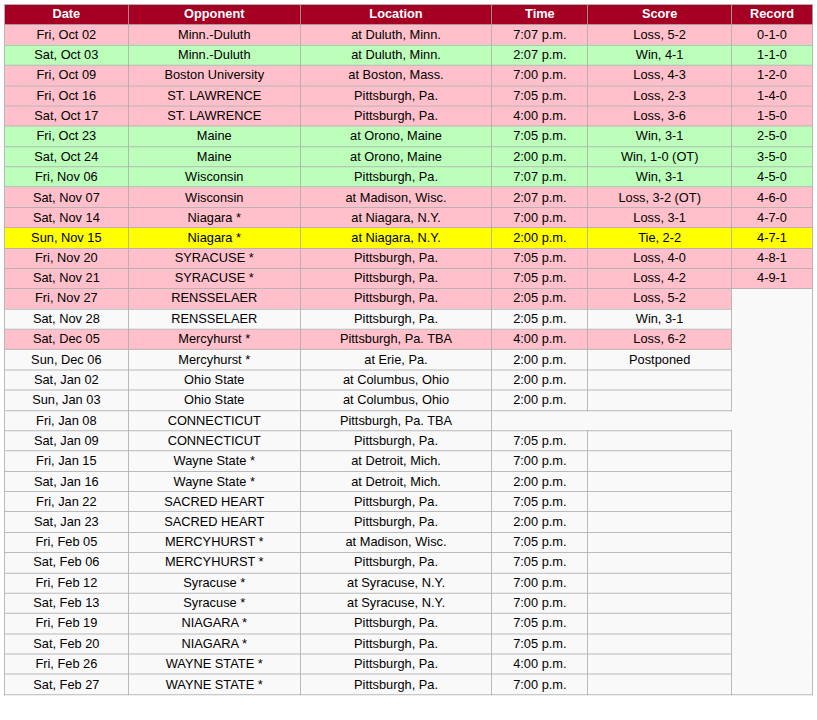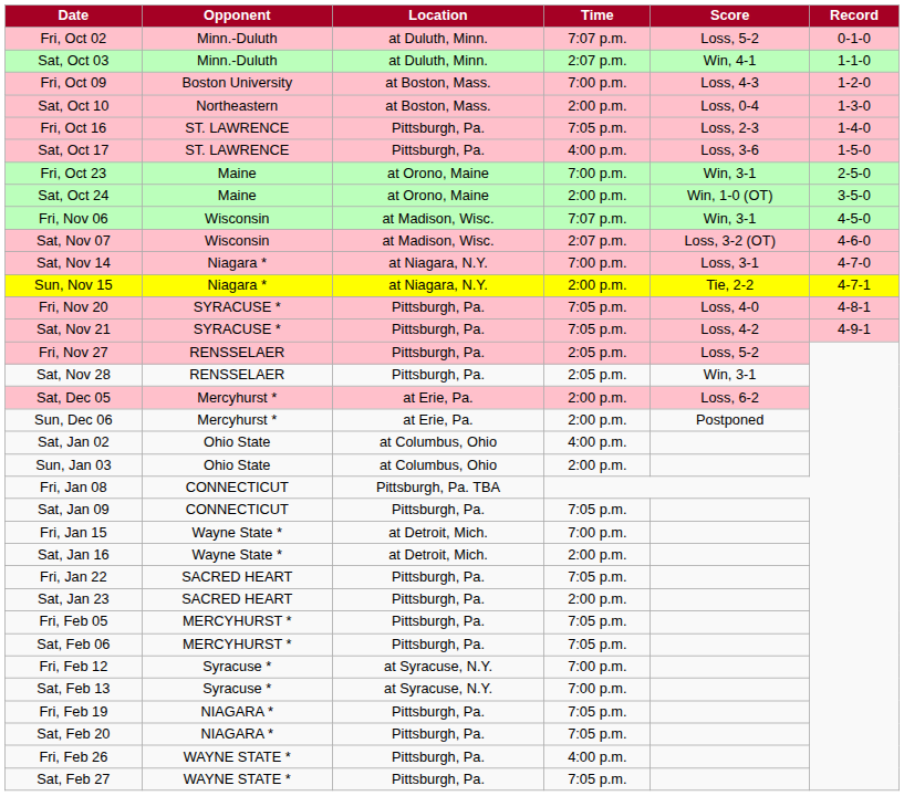 <table class="wikitable" style="width:80%;">
 <tr style="text-align:center; background:#a50024; color:white;">
 <td><strong>Date</strong></td>
 <td><strong>Opponent</strong></td>
 <td><strong>Location</strong></td>
 <td><strong>Time</strong></td>
 <td><strong>Score</strong></td>
 <td><strong>Record</strong></td>
 </tr>
 <tr style="text-align:center; background:pink;">
 <td>Fri, Oct 02</td>
 <td>Minn.-Duluth</td>
 <td>at Duluth, Minn.</td>
 <td>7:07 p.m.</td>
 <td>Loss, 5-2</td>
 <td>0-1-0</td>
 </tr>
 <tr style="text-align:center; background:#bfb;">
 <td>Sat, Oct 03</td>
 <td>Minn.-Duluth</td>
 <td>at Duluth, Minn.</td>
 <td>2:07 p.m.</td>
 <td>Win, 4-1 </td>
 <td>1-1-0</td>
 </tr>
 <tr style="text-align:center; background:pink;">
 <td>Fri, Oct 09</td>
 <td>Boston University</td>
 <td>at Boston, Mass.</td>
 <td>7:00 p.m.</td>
 <td>Loss, 4-3</td>
 <td>1-2-0</td>
 </tr>
 <tr style="text-align:center; background:pink;">
+<td>Sat, Oct 10</td>
+<td>Northeastern</td>
+<td>at Boston, Mass.</td>
+<td>2:00 p.m.</td>
+<td>Loss, 0-4</td>
+<td>1-3-0</td>
+</tr>
+<tr style="text-align:center; background:pink;">
 <td>Fri, Oct 16</td>
 <td>ST. LAWRENCE</td>
 <td>Pittsburgh, Pa.</td>
 <td>7:05 p.m.</td>
 <td>Loss, 2-3</td>
 <td>1-4-0</td>
 </tr>
 <tr style="text-align:center; background:pink;">
 <td>Sat, Oct 17</td>
 <td>ST. LAWRENCE</td>
 <td>Pittsburgh, Pa.</td>
 <td>4:00 p.m.</td>
 <td>Loss, 3-6</td>
 <td>1-5-0</td>
 </tr>
 <tr style="text-align:center; background:#bfb;">
 <td>Fri, Oct 23</td>
 <td>Maine</td>
 <td>at Orono, Maine</td>
-<td>7:05 p.m.</td>
+<td>7:00 p.m.</td>
 <td>Win, 3-1</td>
 <td>2-5-0</td>
 </tr>
 <tr style="text-align:center; background:#bfb;">
 <td>Sat, Oct 24</td>
 <td>Maine</td>
 <td>at Orono, Maine</td>
 <td>2:00 p.m.</td>
 <td>Win, 1-0 (OT)</td>
 <td>3-5-0</td>
 </tr>
 <tr style="text-align:center; background:#bfb;">
 <td>Fri, Nov 06</td>
 <td>Wisconsin</td>
-<td>Pittsburgh, Pa.</td>
+<td>at Madison, Wisc.</td>
 <td>7:07 p.m.</td>
 <td>Win, 3-1</td>
 <td>4-5-0</td>
 </tr>
 <tr style="text-align:center; background:pink;">
 <td>Sat, Nov 07</td>
 <td>Wisconsin</td>
 <td>at Madison, Wisc.</td>
 <td>2:07 p.m.</td>
 <td>Loss, 3-2 (OT)</td>
 <td>4-6-0</td>
 </tr>
 <tr style="text-align:center; background:pink;">
 <td>Sat, Nov 14</td>
 <td>Niagara *</td>
 <td>at Niagara, N.Y.</td>
 <td>7:00 p.m.</td>
 <td>Loss, 3-1</td>
 <td>4-7-0</td>
 </tr>
 <tr style="text-align:center; background:yellow;">
 <td>Sun, Nov 15</td>
 <td>Niagara *</td>
 <td>at Niagara, N.Y.</td>
 <td>2:00 p.m.</td>
 <td>Tie, 2-2</td>
 <td>4-7-1</td>
 </tr>
 <tr style="text-align:center; background:pink;">
 <td>Fri, Nov 20</td>
 <td>SYRACUSE *</td>
 <td>Pittsburgh, Pa.</td>
 <td>7:05 p.m.</td>
 <td>Loss, 4-0</td>
 <td>4-8-1</td>
 </tr>
 <tr style="text-align:center; background:pink;">
 <td>Sat, Nov 21</td>
 <td>SYRACUSE *</td>
 <td>Pittsburgh, Pa.</td>
 <td>7:05 p.m.</td>
 <td>Loss, 4-2</td>
 <td>4-9-1</td>
 </tr>
 <tr style="text-align:center; background:pink;">
 <td>Fri, Nov 27</td>
 <td>RENSSELAER</td>
 <td>Pittsburgh, Pa.</td>
 <td>2:05 p.m.</td>
 <td>Loss, 5-2</td>
 </tr>
 <tr style="text-align:center;" bgcolor="">
 <td>Sat, Nov 28</td>
 <td>RENSSELAER</td>
 <td>Pittsburgh, Pa.</td>
 <td>2:05 p.m.</td>
 <td>Win, 3-1</td>
 </tr>
 <tr style="text-align:center; background:pink;">
 <td>Sat, Dec 05</td>
 <td>Mercyhurst *</td>
-<td>Pittsburgh, Pa.    TBA</td>
-<td>4:00 p.m.</td>
+<td>at Erie, Pa.</td>
+<td>2:00 p.m.</td>
 <td>Loss, 6-2</td>
 </tr>
 <tr style="text-align:center;" bgcolor="">
 <td>Sun, Dec 06</td>
 <td>Mercyhurst *</td>
 <td>at Erie, Pa.</td>
 <td>2:00 p.m.</td>
 <td>Postponed</td>
 </tr>
 <tr style="text-align:center;" bgcolor="">
 <td>Sat, Jan 02</td>
 <td>Ohio State</td>
 <td>at Columbus, Ohio</td>
-<td>2:00 p.m.</td>
+<td>4:00 p.m.</td>
 <td></td>
 </tr>
 <tr style="text-align:center;" bgcolor="">
 <td>Sun, Jan 03</td>
 <td>Ohio State</td>
 <td>at Columbus, Ohio</td>
 <td>2:00 p.m.</td>
 <td></td>
 </tr>
 <tr style="text-align:center;" bgcolor="">
 <td>Fri, Jan 08</td>
 <td>CONNECTICUT</td>
 <td>Pittsburgh, Pa.    TBA</td>
 </tr>
 <tr style="text-align:center;" bgcolor="">
 <td>Sat, Jan 09</td>
 <td>CONNECTICUT</td>
 <td>Pittsburgh, Pa.</td>
 <td>7:05 p.m.</td>
 <td></td>
 </tr>
 <tr style="text-align:center;" bgcolor="">
 <td>Fri, Jan 15</td>
 <td>Wayne State *</td>
 <td>at Detroit, Mich.</td>
 <td>7:00 p.m.</td>
 <td></td>
 </tr>
 <tr style="text-align:center;" bgcolor="">
 <td>Sat, Jan 16</td>
 <td>Wayne State *</td>
 <td>at Detroit, Mich.</td>
 <td>2:00 p.m.</td>
 <td></td>
 </tr>
 <tr style="text-align:center;" bgcolor="">
 <td>Fri, Jan 22</td>
 <td>SACRED HEART</td>
 <td>Pittsburgh, Pa.</td>
 <td>7:05 p.m.</td>
 <td></td>
 </tr>
 <tr style="text-align:center;" bgcolor="">
 <td>Sat, Jan 23</td>
 <td>SACRED HEART</td>
 <td>Pittsburgh, Pa.</td>
 <td>2:00 p.m.</td>
 <td></td>
 </tr>
 <tr style="text-align:center;" bgcolor="">
 <td>Fri, Feb 05</td>
 <td>MERCYHURST *</td>
-<td>at Madison, Wisc.</td>
+<td>Pittsburgh, Pa.</td>
 <td>7:05 p.m.</td>
 <td></td>
 </tr>
 <tr style="text-align:center;" bgcolor="">
 <td>Sat, Feb 06</td>
 <td>MERCYHURST *</td>
 <td>Pittsburgh, Pa.</td>
 <td>7:05 p.m.</td>
 <td></td>
 </tr>
 <tr style="text-align:center;" bgcolor="">
 <td>Fri, Feb 12</td>
 <td>Syracuse *</td>
 <td>at Syracuse, N.Y.</td>
 <td>7:00 p.m.</td>
 <td></td>
 </tr>
 <tr style="text-align:center;" bgcolor="">
 <td>Sat, Feb 13</td>
 <td>Syracuse *</td>
 <td>at Syracuse, N.Y.</td>
 <td>7:00 p.m.</td>
 <td></td>
 </tr>
 <tr style="text-align:center;" bgcolor="">
 <td>Fri, Feb 19</td>
 <td>NIAGARA *</td>
 <td>Pittsburgh, Pa.</td>
 <td>7:05 p.m.</td>
 <td></td>
 </tr>
 <tr style="text-align:center;" bgcolor="">
 <td>Sat, Feb 20</td>
 <td>NIAGARA *</td>
 <td>Pittsburgh, Pa.</td>
 <td>7:05 p.m.</td>
 <td></td>
 </tr>
 <tr style="text-align:center;" bgcolor="">
 <td>Fri, Feb 26</td>
 <td>WAYNE STATE *</td>
 <td>Pittsburgh, Pa.</td>
 <td>4:00 p.m.</td>
 <td></td>
 </tr>
 <tr style="text-align:center;" bgcolor="">
 <td>Sat, Feb 27</td>
 <td>WAYNE STATE *</td>
 <td>Pittsburgh, Pa.</td>
-<td>7:00 p.m.</td>
+<td>7:05 p.m.</td>
 <td></td>
 </tr>
 </table>
